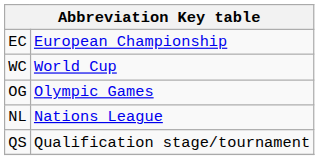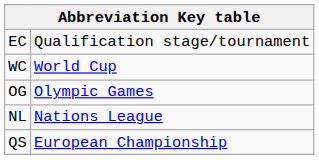 <table class="wikitable" style="text-align: center;">
 <tr>
 <th colspan=2>Abbreviation Key table</th>
 </tr>
 <tr>
 <td>EC</td>
-<td style="text-align:left;"><a href='#'>European Championship</a></td>
+<td style="text-align:left;">Qualification stage/tournament</td>
 </tr>
 <tr>
 <td>WC</td>
 <td style="text-align:left;"><a href='#'>World Cup</a></td>
 </tr>
 <tr>
 <td>OG</td>
 <td style="text-align:left;"><a href='#'>Olympic Games</a></td>
 </tr>
 <tr>
 <td>NL</td>
 <td style="text-align:left;"><a href='#'>Nations League</a></td>
 </tr>
 <tr>
 <td>QS</td>
-<td style="text-align:left;">Qualification stage/tournament</td>
+<td style="text-align:left;"><a href='#'>European Championship</a></td>
 </tr>
 <tr>
 </tr>
 </table>
